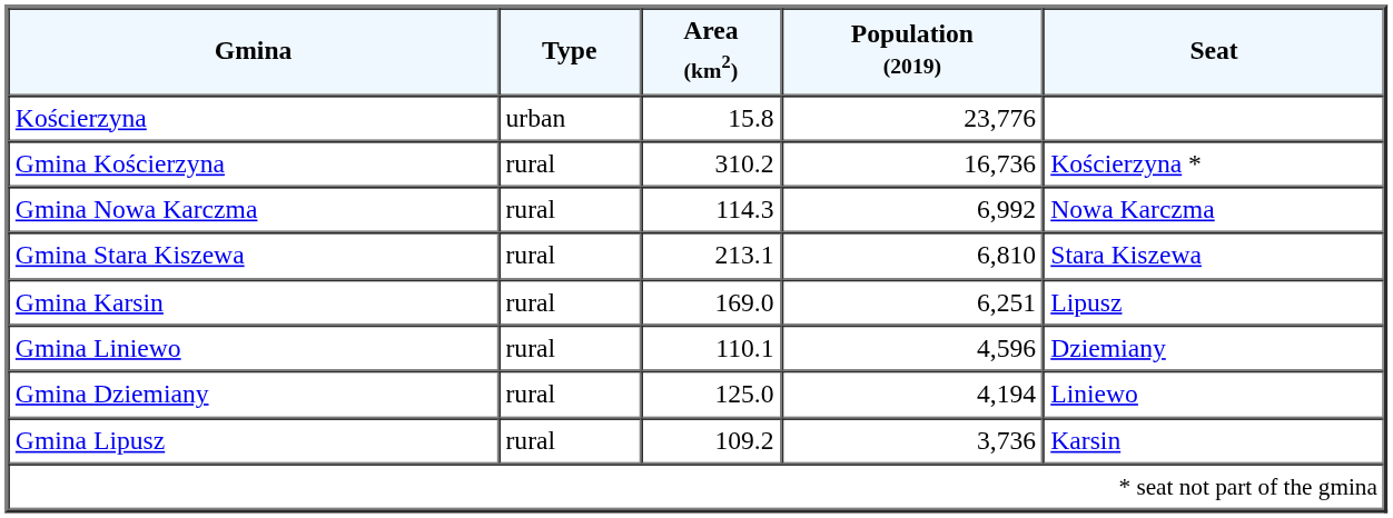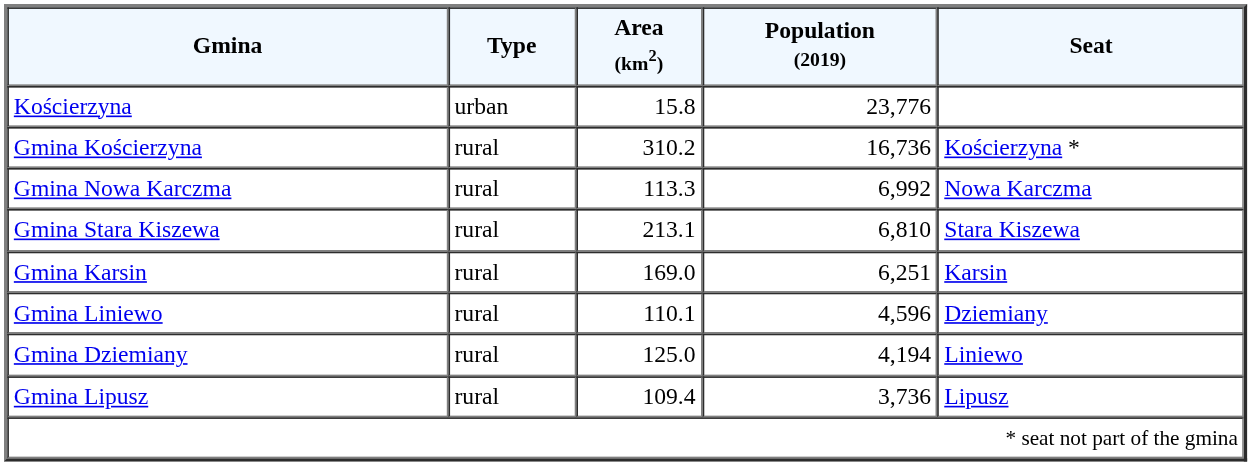 <table width="60%" border="2" cellpadding="3" cellspacing="0" style="font-size:90%;line-height:120%;">
 <tr bgcolor="F0F8FF">
 <td style="text-align:center;"><strong>Gmina</strong></td>
 <td style="text-align:center;"><strong>Type</strong></td>
 <td style="text-align:center;"><strong>Area<br><small>(km<sup>2</sup>)</small></strong></td>
 <td style="text-align:center;"><strong>Population<br><small>(2019)</small></strong></td>
 <td style="text-align:center;"><strong>Seat</strong></td>
 </tr>
 <tr>
 <td><a href='#'>Kościerzyna</a></td>
 <td>urban</td>
 <td style="text-align:right;">15.8</td>
 <td style="text-align:right;">23,776</td>
 <td> </td>
 </tr>
 <tr>
 <td><a href='#'>Gmina Kościerzyna</a></td>
 <td>rural</td>
 <td style="text-align:right;">310.2</td>
 <td style="text-align:right;">16,736</td>
 <td><a href='#'>Kościerzyna</a> *</td>
 </tr>
 <tr>
 <td><a href='#'>Gmina Nowa Karczma</a></td>
 <td>rural</td>
-<td style="text-align:right;">114.3</td>
+<td style="text-align:right;">113.3</td>
 <td style="text-align:right;">6,992</td>
 <td><a href='#'>Nowa Karczma</a></td>
 </tr>
 <tr>
 <td><a href='#'>Gmina Stara Kiszewa</a></td>
 <td>rural</td>
 <td style="text-align:right;">213.1</td>
 <td style="text-align:right;">6,810</td>
 <td><a href='#'>Stara Kiszewa</a></td>
 </tr>
 <tr>
 <td><a href='#'>Gmina Karsin</a></td>
 <td>rural</td>
 <td style="text-align:right;">169.0</td>
 <td style="text-align:right;">6,251</td>
-<td><a href='#'>Lipusz</a></td>
+<td><a href='#'>Karsin</a></td>
 </tr>
 <tr>
 <td><a href='#'>Gmina Liniewo</a></td>
 <td>rural</td>
 <td style="text-align:right;">110.1</td>
 <td style="text-align:right;">4,596</td>
 <td><a href='#'>Dziemiany</a></td>
 </tr>
 <tr>
 <td><a href='#'>Gmina Dziemiany</a></td>
 <td>rural</td>
 <td style="text-align:right;">125.0</td>
 <td style="text-align:right;">4,194</td>
 <td><a href='#'>Liniewo</a></td>
 </tr>
 <tr>
 <td><a href='#'>Gmina Lipusz</a></td>
 <td>rural</td>
-<td style="text-align:right;">109.2</td>
+<td style="text-align:right;">109.4</td>
 <td style="text-align:right;">3,736</td>
-<td><a href='#'>Karsin</a></td>
+<td><a href='#'>Lipusz</a></td>
 </tr>
 <tr>
 <td colspan=5 style="text-align:right;font-size:90%">* seat not part of the gmina</td>
 </tr>
 <tr>
 </tr>
 </table>
